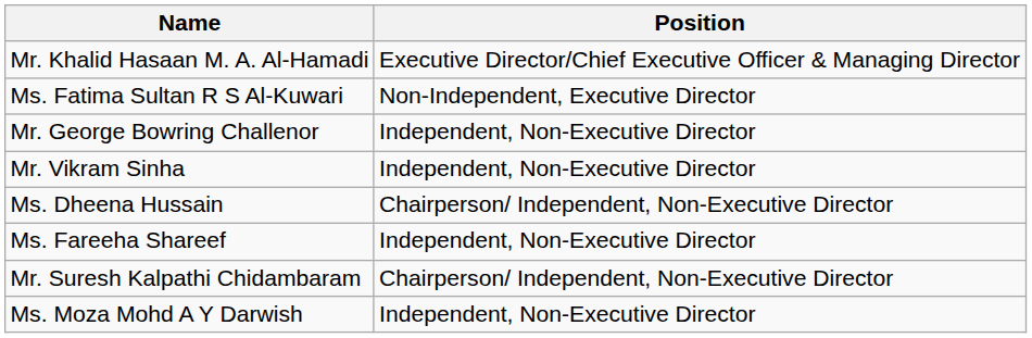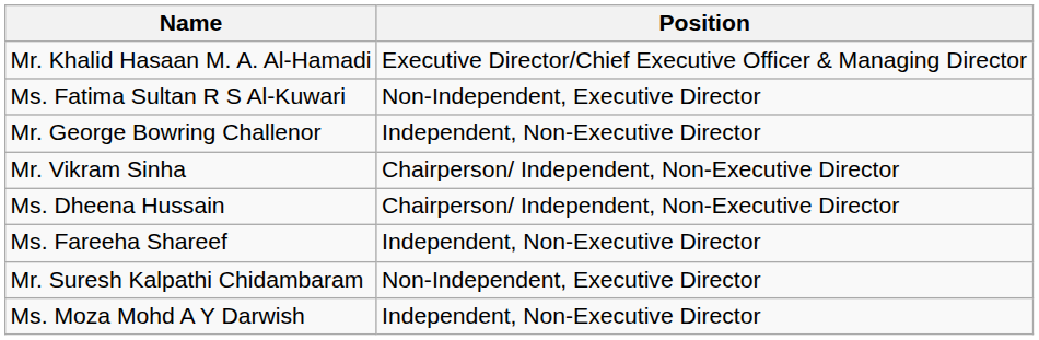 <table class="wikitable">
 <tr>
 <th>Name</th>
 <th>Position</th>
 </tr>
 <tr>
 <td>Mr. Khalid Hasaan M. A. Al-Hamadi</td>
 <td>Executive Director/Chief Executive Officer & Managing Director</td>
 </tr>
 <tr>
 <td>Ms. Fatima Sultan R S Al-Kuwari</td>
 <td>Non-Independent, Executive Director</td>
 </tr>
 <tr>
 <td>Mr. George Bowring Challenor</td>
 <td>Independent, Non-Executive Director</td>
 </tr>
 <tr>
 <td>Mr. Vikram Sinha</td>
-<td>Independent, Non-Executive Director</td>
+<td>Chairperson/ Independent, Non-Executive Director</td>
 </tr>
 <tr>
 <td>Ms. Dheena Hussain</td>
 <td>Chairperson/ Independent, Non-Executive Director</td>
 </tr>
 <tr>
 <td>Ms. Fareeha Shareef</td>
 <td>Independent, Non-Executive Director</td>
 </tr>
 <tr>
 <td>Mr. Suresh Kalpathi Chidambaram</td>
-<td>Chairperson/ Independent, Non-Executive Director</td>
+<td>Non-Independent, Executive Director</td>
 </tr>
 <tr>
 <td>Ms. Moza Mohd A Y Darwish</td>
 <td>Independent, Non-Executive Director</td>
 </tr>
 </table>
